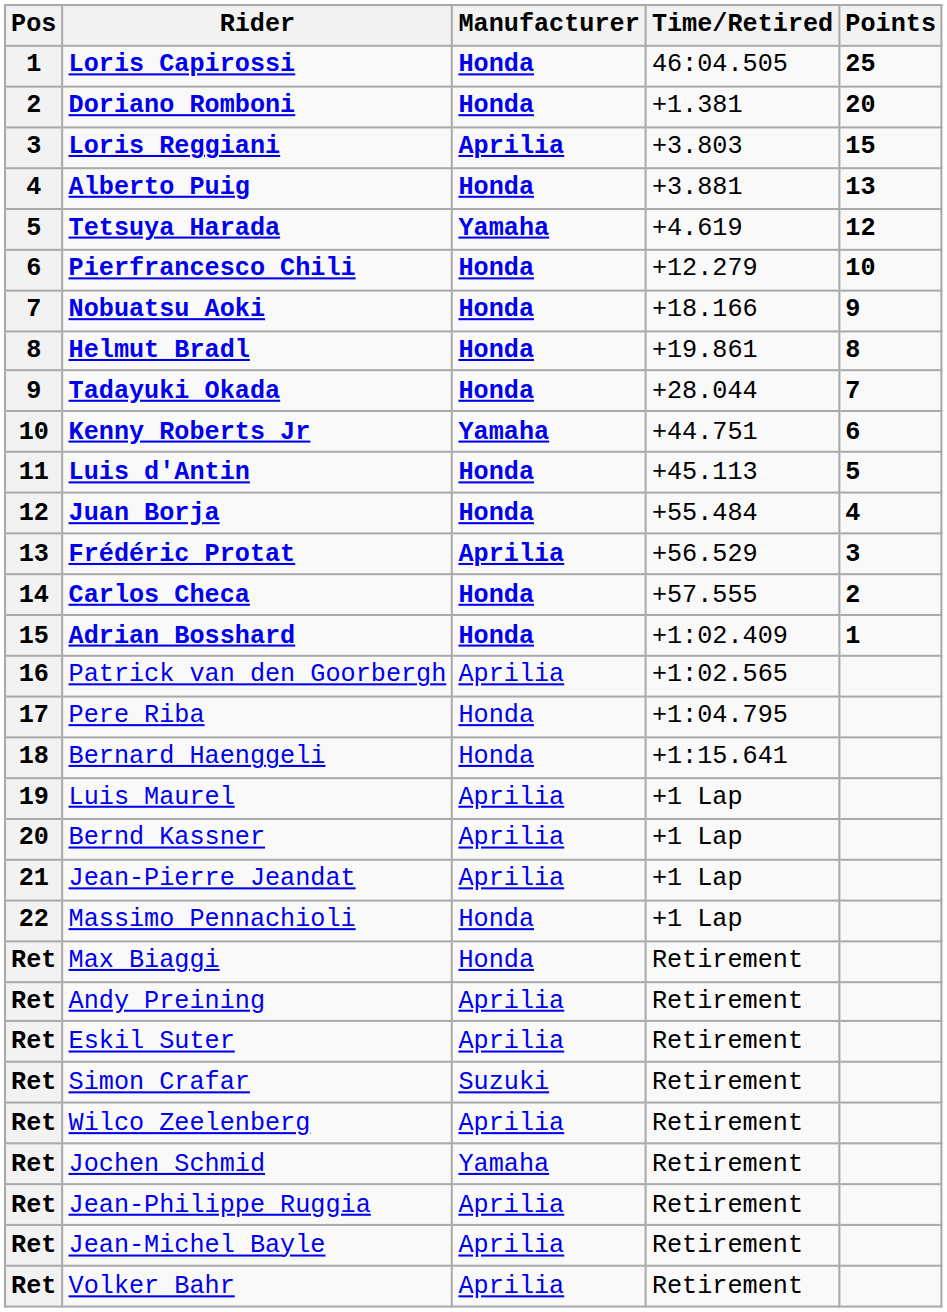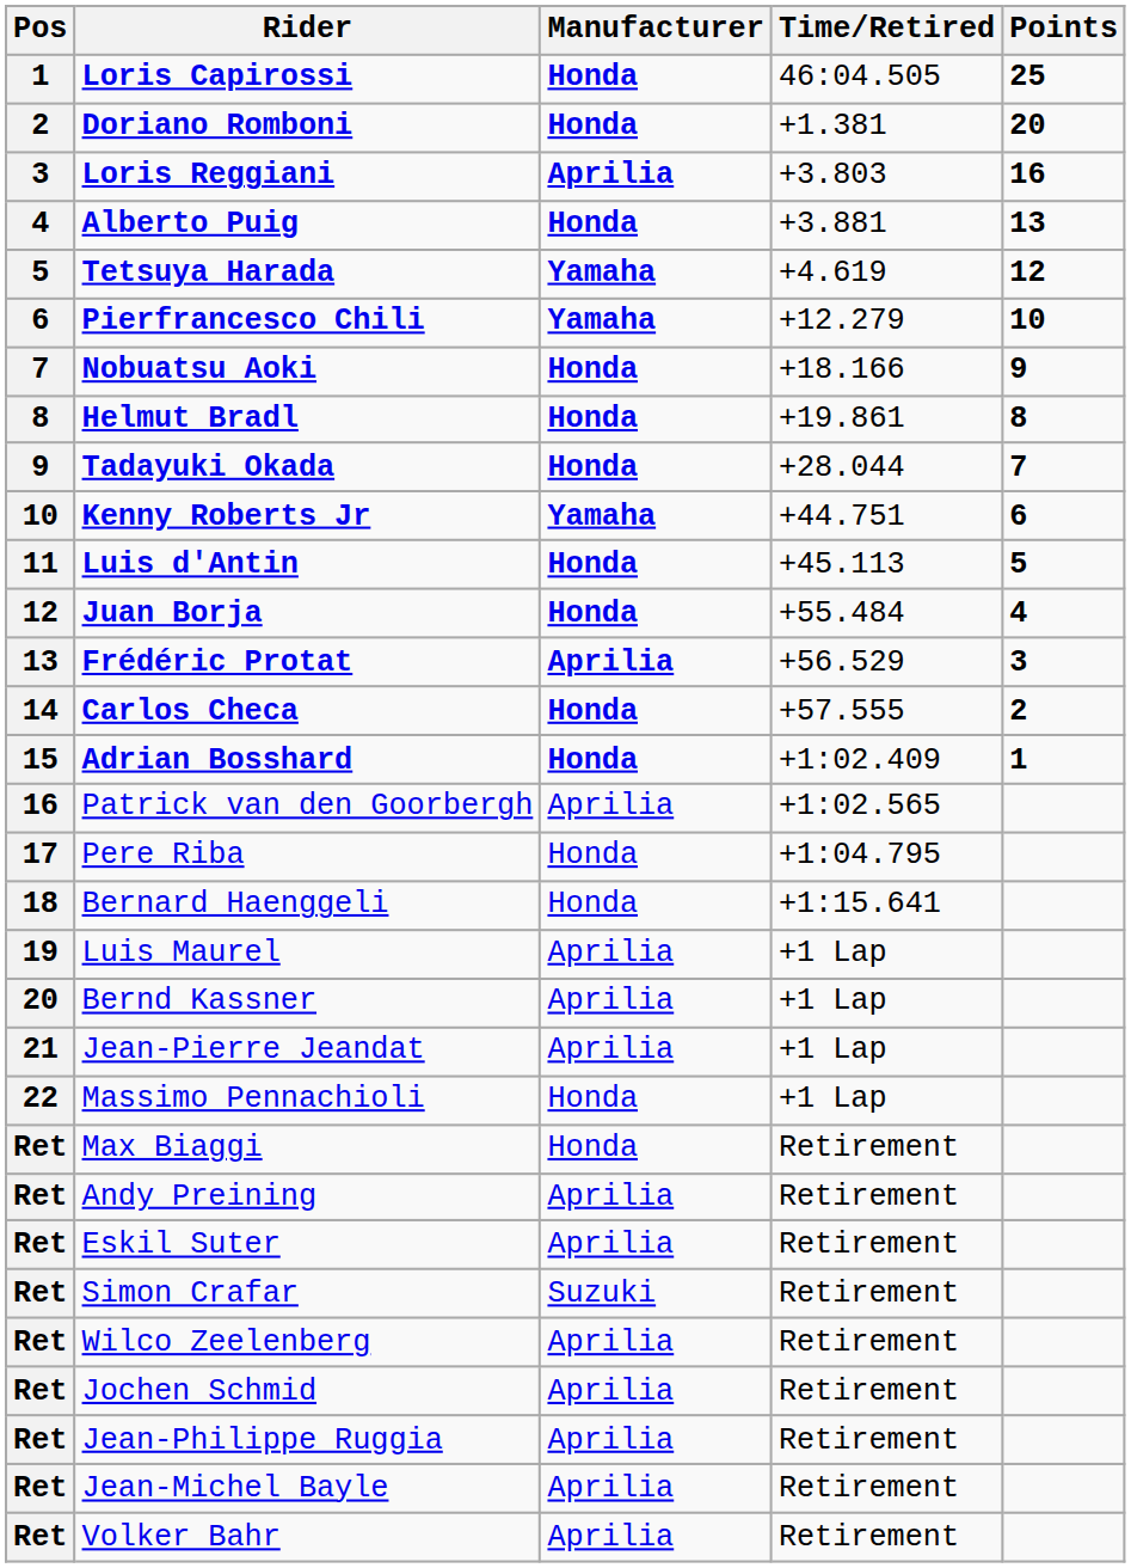 <table class="wikitable" style="font-size: 95%;">
 <tr>
 <th>Pos</th>
 <th>Rider</th>
 <th>Manufacturer</th>
 <th>Time/Retired</th>
 <th>Points</th>
 </tr>
 <tr>
 <th>1</th>
 <td> <strong><a href='#'>Loris Capirossi</a></strong></td>
 <td><strong><a href='#'>Honda</a></strong></td>
 <td>46:04.505</td>
 <td><strong>25</strong></td>
 </tr>
 <tr>
 <th>2</th>
 <td> <strong><a href='#'>Doriano Romboni</a></strong></td>
 <td><strong><a href='#'>Honda</a></strong></td>
 <td>+1.381</td>
 <td><strong>20</strong></td>
 </tr>
 <tr>
 <th>3</th>
 <td> <strong><a href='#'>Loris Reggiani</a></strong></td>
 <td><strong><a href='#'>Aprilia</a></strong></td>
 <td>+3.803</td>
-<td><strong>15</strong></td>
+<td><strong>16</strong></td>
 </tr>
 <tr>
 <th>4</th>
 <td> <strong><a href='#'>Alberto Puig</a></strong></td>
 <td><strong><a href='#'>Honda</a></strong></td>
 <td>+3.881</td>
 <td><strong>13</strong></td>
 </tr>
 <tr>
 <th>5</th>
 <td> <strong><a href='#'>Tetsuya Harada</a></strong></td>
 <td><strong><a href='#'>Yamaha</a></strong></td>
 <td>+4.619</td>
 <td><strong>12</strong></td>
 </tr>
 <tr>
 <th>6</th>
 <td> <strong><a href='#'>Pierfrancesco Chili</a></strong></td>
-<td><strong><a href='#'>Honda</a></strong></td>
+<td><strong><a href='#'>Yamaha</a></strong></td>
 <td>+12.279</td>
 <td><strong>10</strong></td>
 </tr>
 <tr>
 <th>7</th>
 <td> <strong><a href='#'>Nobuatsu Aoki</a></strong></td>
 <td><strong><a href='#'>Honda</a></strong></td>
 <td>+18.166</td>
 <td><strong>9</strong></td>
 </tr>
 <tr>
 <th>8</th>
 <td> <strong><a href='#'>Helmut Bradl</a></strong></td>
 <td><strong><a href='#'>Honda</a></strong></td>
 <td>+19.861</td>
 <td><strong>8</strong></td>
 </tr>
 <tr>
 <th>9</th>
 <td> <strong><a href='#'>Tadayuki Okada</a></strong></td>
 <td><strong><a href='#'>Honda</a></strong></td>
 <td>+28.044</td>
 <td><strong>7</strong></td>
 </tr>
 <tr>
 <th>10</th>
 <td> <strong><a href='#'>Kenny Roberts Jr</a></strong></td>
 <td><strong><a href='#'>Yamaha</a></strong></td>
 <td>+44.751</td>
 <td><strong>6</strong></td>
 </tr>
 <tr>
 <th>11</th>
 <td> <strong><a href='#'>Luis d'Antin</a></strong></td>
 <td><strong><a href='#'>Honda</a></strong></td>
 <td>+45.113</td>
 <td><strong>5</strong></td>
 </tr>
 <tr>
 <th>12</th>
 <td> <strong><a href='#'>Juan Borja</a></strong></td>
 <td><strong><a href='#'>Honda</a></strong></td>
 <td>+55.484</td>
 <td><strong>4</strong></td>
 </tr>
 <tr>
 <th>13</th>
 <td> <strong><a href='#'>Frédéric Protat</a></strong></td>
 <td><strong><a href='#'>Aprilia</a></strong></td>
 <td>+56.529</td>
 <td><strong>3</strong></td>
 </tr>
 <tr>
 <th>14</th>
 <td> <strong><a href='#'>Carlos Checa</a></strong></td>
 <td><strong><a href='#'>Honda</a></strong></td>
 <td>+57.555</td>
 <td><strong>2</strong></td>
 </tr>
 <tr>
 <th>15</th>
 <td> <strong><a href='#'>Adrian Bosshard</a></strong></td>
 <td><strong><a href='#'>Honda</a></strong></td>
 <td>+1:02.409</td>
 <td><strong>1</strong></td>
 </tr>
 <tr>
 <th>16</th>
 <td> <a href='#'>Patrick van den Goorbergh</a></td>
 <td><a href='#'>Aprilia</a></td>
 <td>+1:02.565</td>
 <td></td>
 </tr>
 <tr>
 <th>17</th>
 <td> <a href='#'>Pere Riba</a></td>
 <td><a href='#'>Honda</a></td>
 <td>+1:04.795</td>
 <td></td>
 </tr>
 <tr>
 <th>18</th>
 <td> <a href='#'>Bernard Haenggeli</a></td>
 <td><a href='#'>Honda</a></td>
 <td>+1:15.641</td>
 <td></td>
 </tr>
 <tr>
 <th>19</th>
 <td> <a href='#'>Luis Maurel</a></td>
 <td><a href='#'>Aprilia</a></td>
 <td>+1 Lap</td>
 <td></td>
 </tr>
 <tr>
 <th>20</th>
 <td> <a href='#'>Bernd Kassner</a></td>
 <td><a href='#'>Aprilia</a></td>
 <td>+1 Lap</td>
 <td></td>
 </tr>
 <tr>
 <th>21</th>
 <td> <a href='#'>Jean-Pierre Jeandat</a></td>
 <td><a href='#'>Aprilia</a></td>
 <td>+1 Lap</td>
 <td></td>
 </tr>
 <tr>
 <th>22</th>
 <td> <a href='#'>Massimo Pennachioli</a></td>
 <td><a href='#'>Honda</a></td>
 <td>+1 Lap</td>
 <td></td>
 </tr>
 <tr>
 <th>Ret</th>
 <td> <a href='#'>Max Biaggi</a></td>
 <td><a href='#'>Honda</a></td>
 <td>Retirement</td>
 <td></td>
 </tr>
 <tr>
 <th>Ret</th>
 <td> <a href='#'>Andy Preining</a></td>
 <td><a href='#'>Aprilia</a></td>
 <td>Retirement</td>
 <td></td>
 </tr>
 <tr>
 <th>Ret</th>
 <td> <a href='#'>Eskil Suter</a></td>
 <td><a href='#'>Aprilia</a></td>
 <td>Retirement</td>
 <td></td>
 </tr>
 <tr>
 <th>Ret</th>
 <td> <a href='#'>Simon Crafar</a></td>
 <td><a href='#'>Suzuki</a></td>
 <td>Retirement</td>
 <td></td>
 </tr>
 <tr>
 <th>Ret</th>
 <td> <a href='#'>Wilco Zeelenberg</a></td>
 <td><a href='#'>Aprilia</a></td>
 <td>Retirement</td>
 <td></td>
 </tr>
 <tr>
 <th>Ret</th>
 <td> <a href='#'>Jochen Schmid</a></td>
-<td><a href='#'>Yamaha</a></td>
+<td><a href='#'>Aprilia</a></td>
 <td>Retirement</td>
 <td></td>
 </tr>
 <tr>
 <th>Ret</th>
 <td> <a href='#'>Jean-Philippe Ruggia</a></td>
 <td><a href='#'>Aprilia</a></td>
 <td>Retirement</td>
 <td></td>
 </tr>
 <tr>
 <th>Ret</th>
 <td> <a href='#'>Jean-Michel Bayle</a></td>
 <td><a href='#'>Aprilia</a></td>
 <td>Retirement</td>
 <td></td>
 </tr>
 <tr>
 <th>Ret</th>
 <td> <a href='#'>Volker Bahr</a></td>
 <td><a href='#'>Aprilia</a></td>
 <td>Retirement</td>
 <td></td>
 </tr>
 </table>
